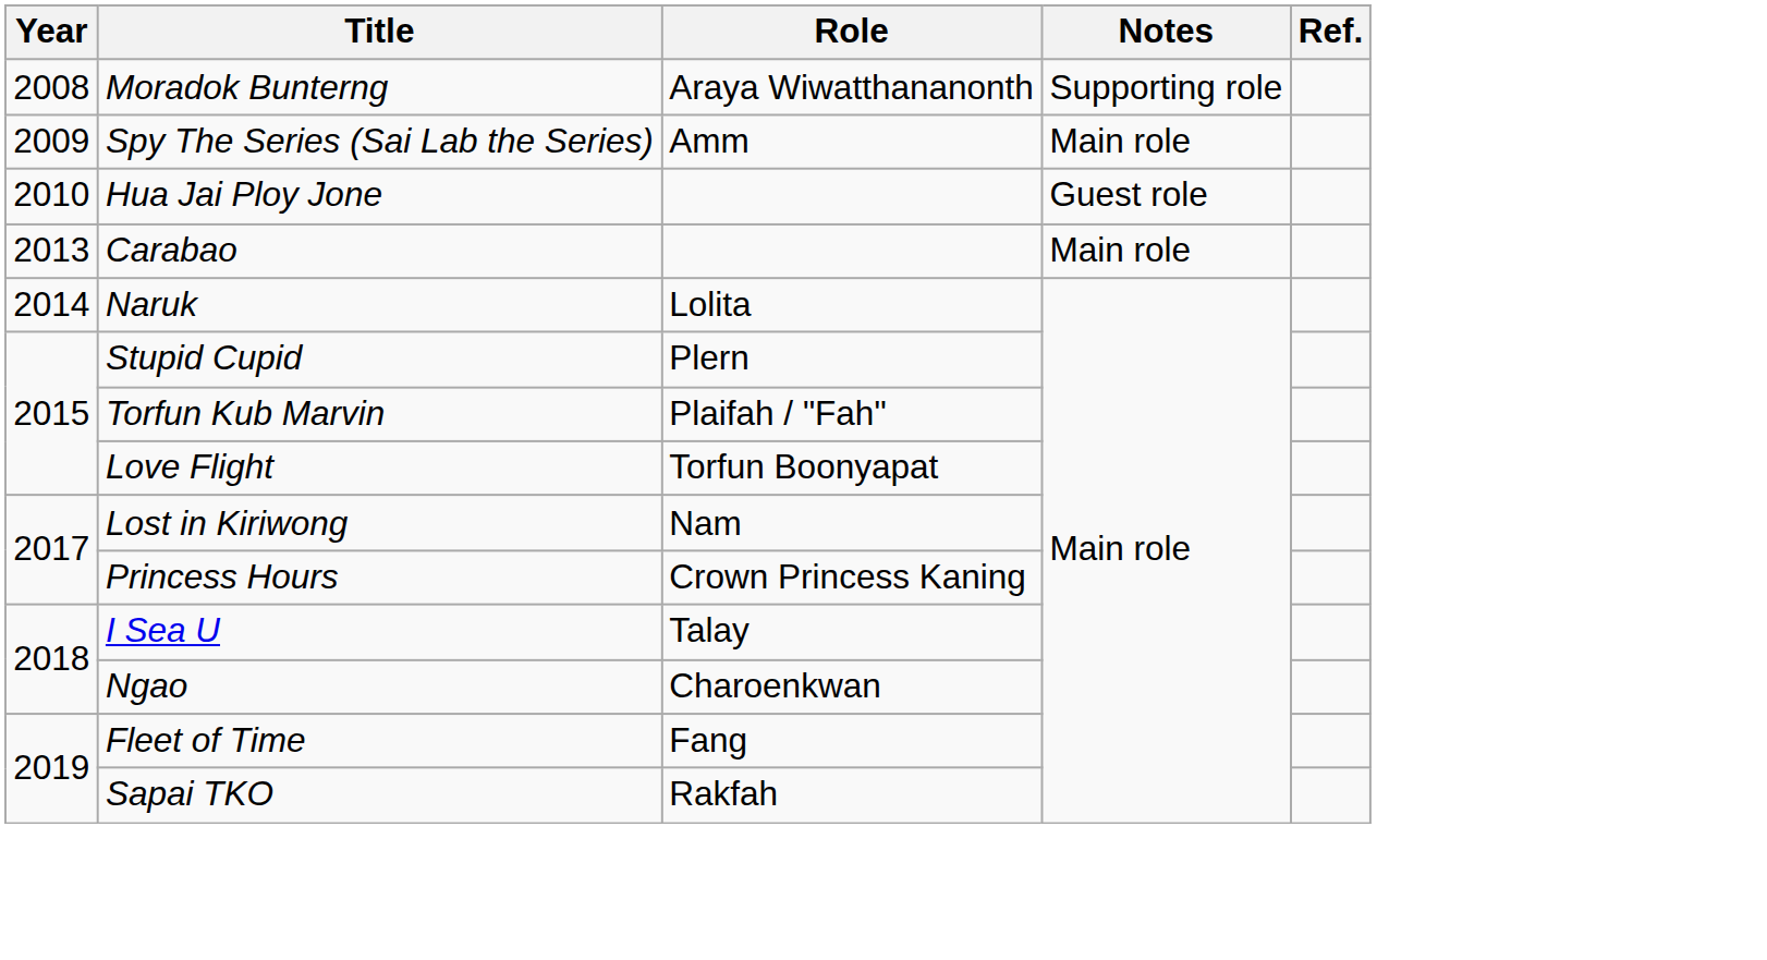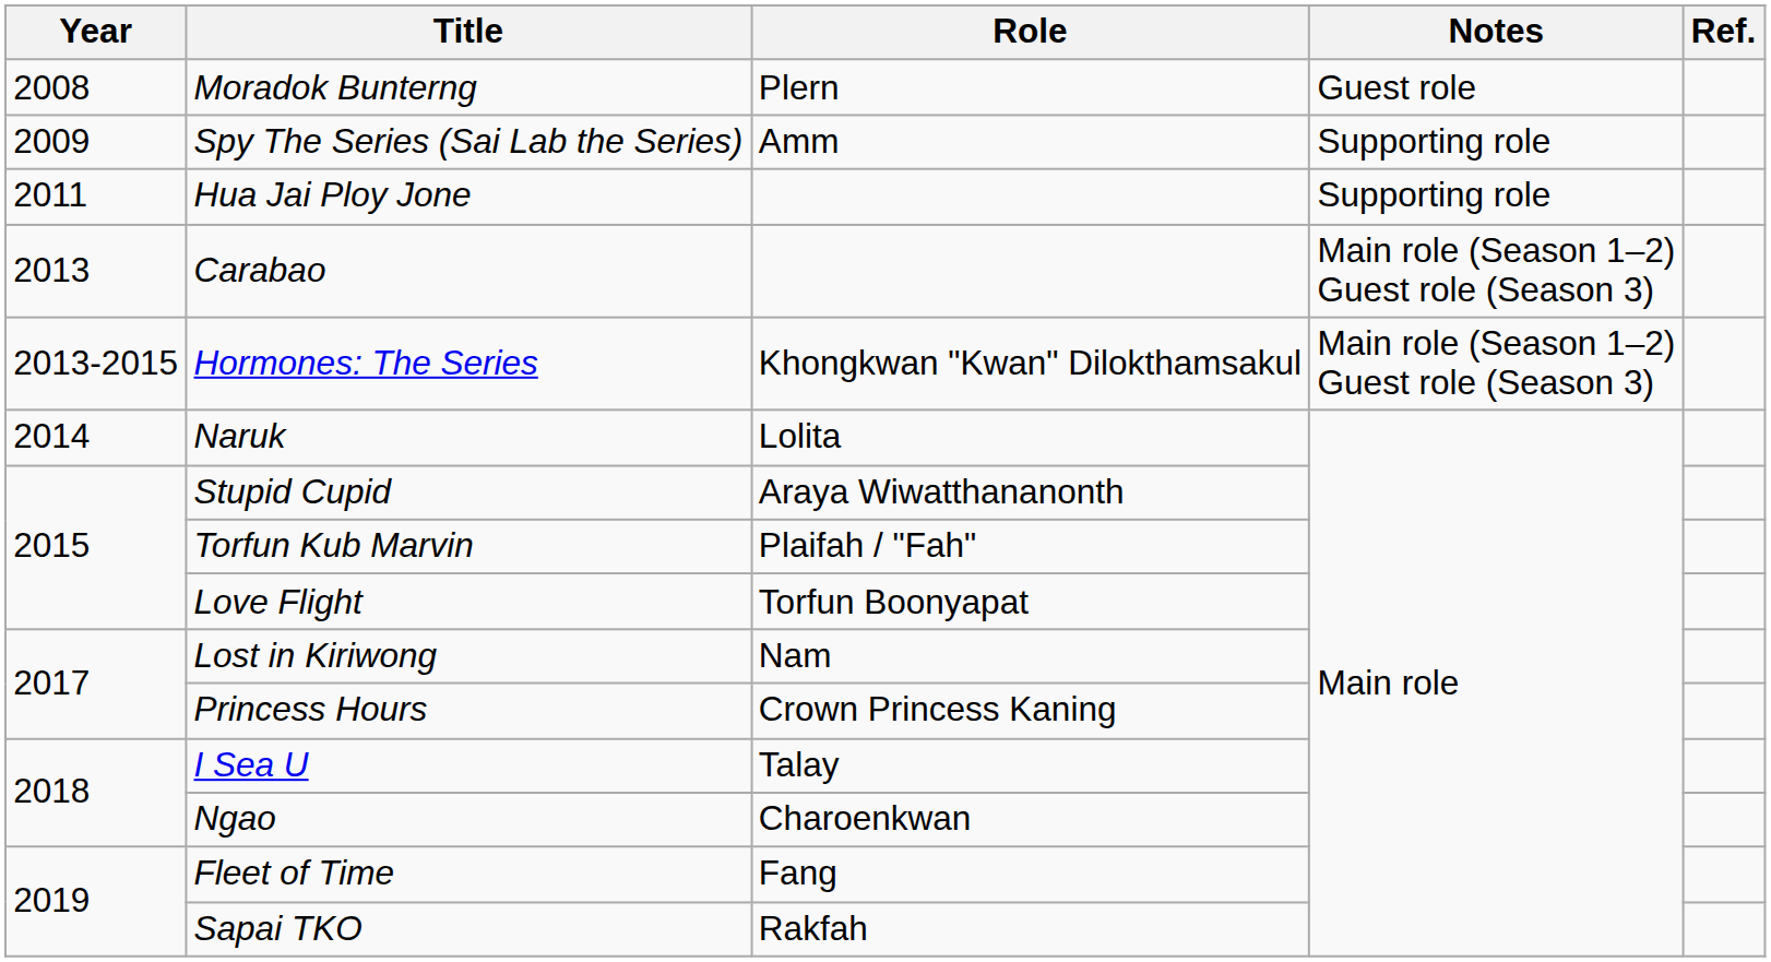 <table class="wikitable">
 <tr>
 <th>Year</th>
 <th>Title</th>
 <th>Role</th>
 <th>Notes</th>
 <th>Ref.</th>
 </tr>
 <tr>
 <td>2008</td>
 <td><em>Moradok Bunterng</em></td>
-<td>Araya Wiwatthananonth</td>
-<td>Supporting role</td>
+<td>Plern</td>
+<td>Guest role</td>
 <td></td>
 </tr>
 <tr>
 <td>2009</td>
 <td><em>Spy The Series (Sai Lab the Series)</em></td>
 <td>Amm</td>
-<td>Main role</td>
+<td>Supporting role</td>
 <td></td>
 </tr>
 <tr>
-<td>2010</td>
+<td>2011</td>
 <td><em>Hua Jai Ploy Jone</em></td>
 <td></td>
-<td>Guest role</td>
+<td>Supporting role</td>
 <td></td>
 </tr>
 <tr>
 <td>2013</td>
 <td><em>Carabao</em></td>
 <td></td>
-<td>Main role</td>
+<td>Main role (Season 1–2)<br>Guest role (Season 3)</td>
+<td></td>
+</tr>
+<tr>
+<td>2013-2015</td>
+<td><em><a href='#'>Hormones: The Series</a></em></td>
+<td>Khongkwan "Kwan" Dilokthamsakul</td>
+<td>Main role (Season 1–2)<br>Guest role (Season 3)</td>
 <td></td>
 </tr>
 <tr>
 <td>2014</td>
 <td><em>Naruk</em></td>
 <td>Lolita</td>
 <td rowspan="10">Main role</td>
 <td></td>
 </tr>
 <tr>
 <td rowspan="3">2015</td>
 <td><em>Stupid Cupid</em></td>
-<td>Plern</td>
+<td>Araya Wiwatthananonth</td>
 <td></td>
 </tr>
 <tr>
 <td><em>Torfun Kub Marvin</em></td>
 <td>Plaifah / "Fah"</td>
 <td></td>
 </tr>
 <tr>
 <td><em>Love Flight</em></td>
 <td>Torfun Boonyapat</td>
 <td></td>
 </tr>
 <tr>
 <td rowspan="2">2017</td>
 <td><em>Lost in Kiriwong</em></td>
 <td>Nam</td>
 <td></td>
 </tr>
 <tr>
 <td><em>Princess Hours</em></td>
 <td>Crown Princess Kaning</td>
 <td></td>
 </tr>
 <tr>
 <td rowspan="2">2018</td>
 <td><em><a href='#'>I Sea U</a></em></td>
 <td>Talay</td>
 <td></td>
 </tr>
 <tr>
 <td><em>Ngao</em></td>
 <td>Charoenkwan</td>
 <td></td>
 </tr>
 <tr>
 <td rowspan="2">2019</td>
 <td><em>Fleet of Time</em></td>
 <td>Fang</td>
 <td></td>
 </tr>
 <tr>
 <td><em>Sapai TKO</em></td>
 <td>Rakfah</td>
 <td></td>
 </tr>
 </table>
